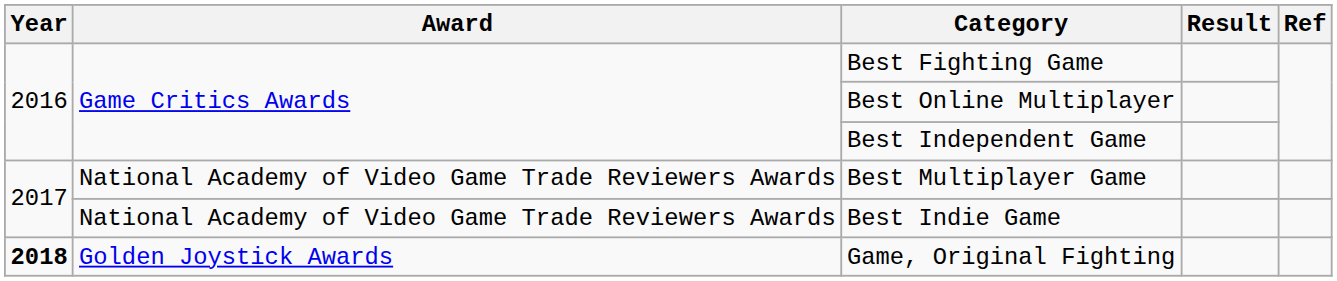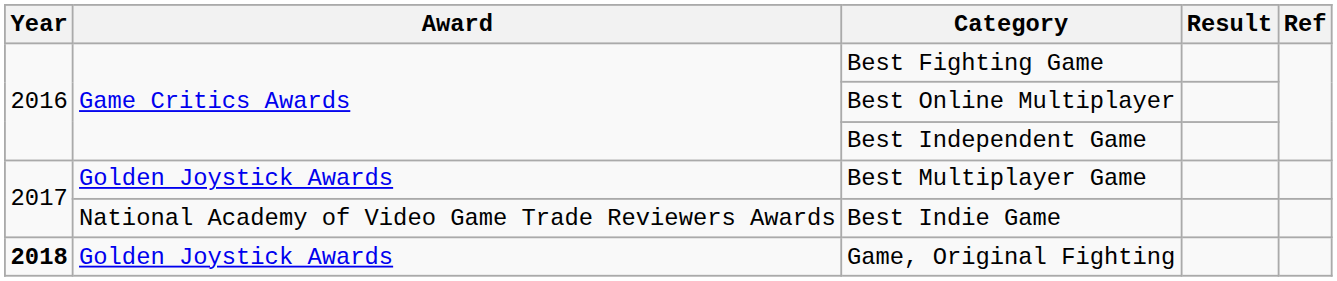 <table class="wikitable sortable">
 <tr>
 <th>Year</th>
 <th>Award</th>
 <th>Category</th>
 <th>Result</th>
 <th>Ref</th>
 </tr>
 <tr>
 <td style="text-align:center;" rowspan="3">2016</td>
 <td rowspan="3"><a href='#'>Game Critics Awards</a></td>
 <td>Best Fighting Game</td>
 <td></td>
 <td rowspan="3" style="text-align:center;"></td>
 </tr>
 <tr>
 <td>Best Online Multiplayer</td>
 <td></td>
 </tr>
 <tr>
 <td>Best Independent Game</td>
 <td></td>
 </tr>
 <tr>
 <td style="text-align:center;" rowspan="2">2017</td>
-<td rowspan="1">National Academy of Video Game Trade Reviewers Awards</td>
+<td rowspan="1"><a href='#'>Golden Joystick Awards</a></td>
 <td>Best Multiplayer Game</td>
 <td></td>
 <td rowspan="1" style="text-align:center;"></td>
 </tr>
 <tr>
 <td rowspan="1">National Academy of Video Game Trade Reviewers Awards</td>
 <td>Best Indie Game</td>
 <td></td>
 <td rowspan="1" style="text-align:center;"></td>
 </tr>
 <tr>
 <td style="text-align:center;" rowspan="1"><strong>2018</strong></td>
 <td rowspan="1"><a href='#'>Golden Joystick Awards</a></td>
 <td>Game, Original Fighting</td>
 <td></td>
 <td rowspan="1" style="text-align:center;"></td>
 </tr>
 </table>
